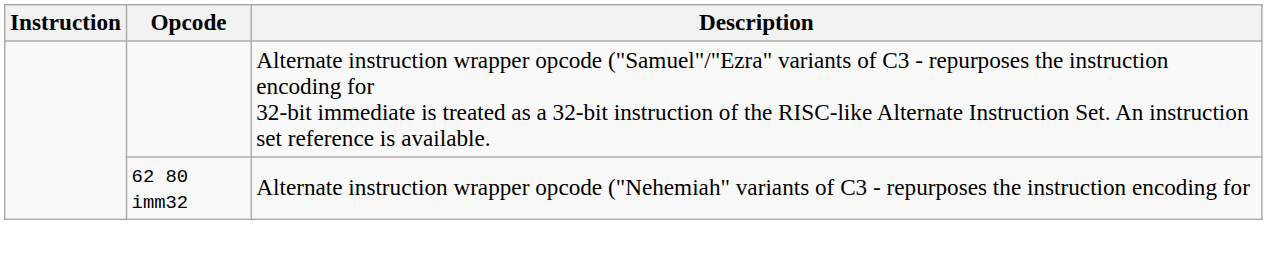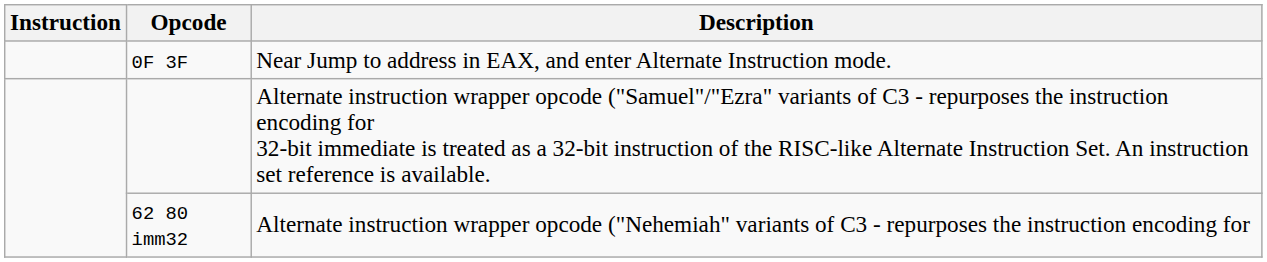 <table class="wikitable">
 <tr>
 <th>Instruction</th>
 <th>Opcode</th>
 <th>Description</th>
+</tr>
+<tr>
+<td></td>
+<td><code>0F 3F</code></td>
+<td>Near Jump to address in EAX, and enter Alternate Instruction mode.</td>
 </tr>
 <tr>
 <td rowspan=2></td>
 <td></td>
 <td>Alternate instruction wrapper opcode ("Samuel"/"Ezra" variants of C3 - repurposes the instruction encoding for <br>32-bit immediate is treated as a 32-bit instruction of the RISC-like Alternate Instruction Set. An instruction set reference is available.</td>
 </tr>
 <tr>
 <td><code>62 80 imm32</code></td>
 <td>Alternate instruction wrapper opcode ("Nehemiah" variants of C3 - repurposes the instruction encoding for </td>
 </tr>
 </table>
